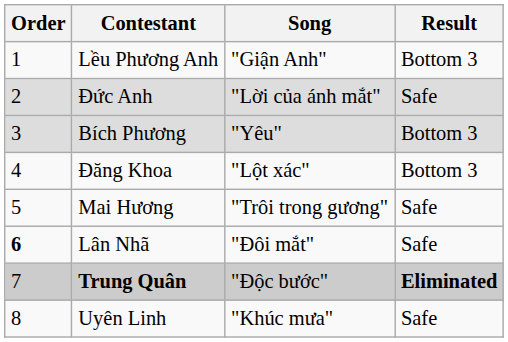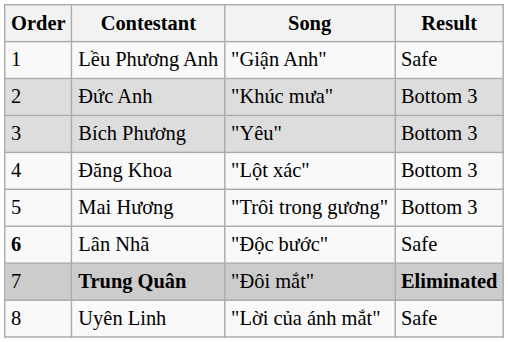 <table border="8" cellpadding="4" cellspacing="0" style="margin:  1em 1em 1em 0; background: #f9f9f9; border: 1px #aaa  solid; border-collapse: collapse; font-size: 90%;">
 <tr bgcolor="#f2f2f2">
 <th>Order</th>
 <th>Contestant</th>
 <th>Song</th>
 <th>Result</th>
 </tr>
 <tr>
 <td>1</td>
 <td>Lều Phương Anh</td>
 <td>"Giận Anh"</td>
-<td>Bottom 3</td>
+<td>Safe</td>
 </tr>
 <tr bgcolor="DDDDDD">
 <td>2</td>
 <td>Đức Anh</td>
-<td>"Lời của ánh mắt"</td>
-<td>Safe</td>
+<td>"Khúc mưa"</td>
+<td>Bottom 3</td>
 </tr>
 <tr bgcolor="DDDDDD">
 <td>3</td>
 <td>Bích Phương</td>
 <td>"Yêu"</td>
 <td>Bottom 3</td>
 </tr>
 <tr>
 <td>4</td>
 <td>Đăng Khoa</td>
 <td>"Lột xác"</td>
 <td>Bottom 3</td>
 </tr>
 <tr>
 <td>5</td>
 <td>Mai Hương</td>
 <td>"Trôi trong gương"</td>
-<td>Safe</td>
+<td>Bottom 3</td>
 </tr>
 <tr>
 <td><strong>6</strong></td>
 <td>Lân Nhã</td>
-<td>"Đôi mắt"</td>
+<td>"Độc bước"</td>
 <td>Safe</td>
 </tr>
 <tr bgcolor="#CCCCCC">
 <td>7</td>
 <td><strong>Trung Quân</strong></td>
-<td>"Độc bước"</td>
+<td>"Đôi mắt"</td>
 <td><strong>Eliminated</strong></td>
 </tr>
 <tr>
 <td>8</td>
 <td>Uyên Linh</td>
-<td>"Khúc mưa"</td>
+<td>"Lời của ánh mắt"</td>
 <td>Safe</td>
 </tr>
 </table>
